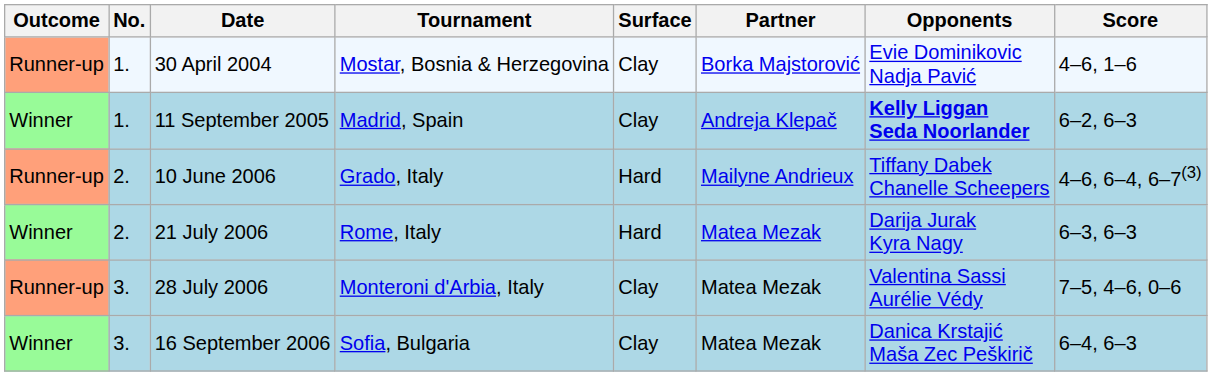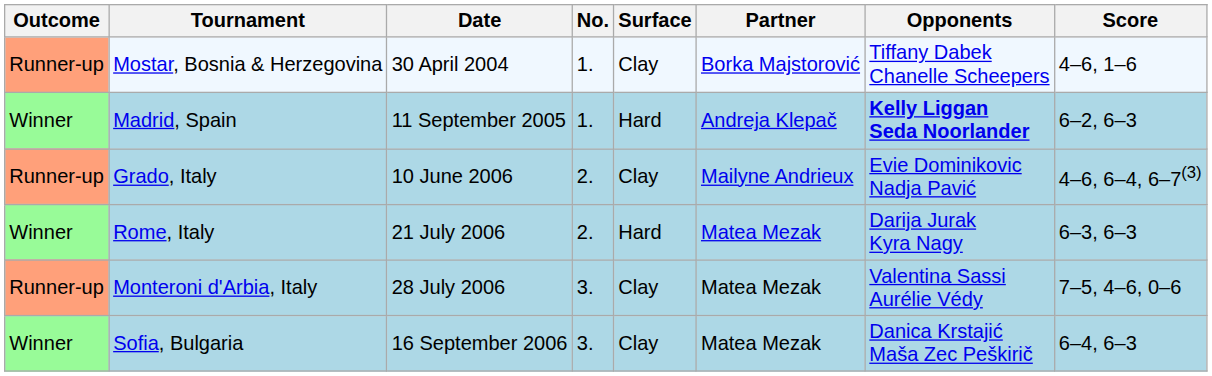 <table class="sortable wikitable" style="font-size:97%;">
 <tr>
 <th>Outcome</th>
+<th>Tournament</th>
+<th>Date</th>
 <th>No.</th>
-<th>Date</th>
-<th>Tournament</th>
 <th>Surface</th>
 <th>Partner</th>
 <th>Opponents</th>
 <th class="unsortable">Score</th>
 </tr>
 <tr style="background:#f0f8ff;">
 <td bgcolor="FFA07A">Runner-up</td>
+<td><a href='#'>Mostar</a>, Bosnia & Herzegovina</td>
+<td>30 April 2004</td>
 <td>1.</td>
-<td>30 April 2004</td>
-<td><a href='#'>Mostar</a>, Bosnia & Herzegovina</td>
 <td>Clay</td>
 <td> <a href='#'>Borka Majstorović</a></td>
-<td> <a href='#'>Evie Dominikovic</a> <br>  <a href='#'>Nadja Pavić</a></td>
+<td> <a href='#'>Tiffany Dabek</a> <br>  <a href='#'>Chanelle Scheepers</a></td>
 <td>4–6, 1–6</td>
 </tr>
 <tr style="background:lightblue;">
 <td bgcolor="98FB98">Winner</td>
+<td><a href='#'>Madrid</a>, Spain</td>
+<td>11 September 2005</td>
 <td>1.</td>
-<td>11 September 2005</td>
-<td><a href='#'>Madrid</a>, Spain</td>
-<td>Clay</td>
+<td>Hard</td>
 <td> <a href='#'>Andreja Klepač</a></td>
 <td><strong> <a href='#'>Kelly Liggan</a> <br>  <a href='#'>Seda Noorlander</a></strong></td>
 <td>6–2, 6–3</td>
 </tr>
 <tr style="background:lightblue;">
 <td bgcolor="FFA07A">Runner-up</td>
+<td><a href='#'>Grado</a>, Italy</td>
+<td>10 June 2006</td>
 <td>2.</td>
-<td>10 June 2006</td>
-<td><a href='#'>Grado</a>, Italy</td>
-<td>Hard</td>
+<td>Clay</td>
 <td> <a href='#'>Mailyne Andrieux</a></td>
-<td> <a href='#'>Tiffany Dabek</a> <br>  <a href='#'>Chanelle Scheepers</a></td>
+<td> <a href='#'>Evie Dominikovic</a> <br>  <a href='#'>Nadja Pavić</a></td>
 <td>4–6, 6–4, 6–7<sup>(3)</sup></td>
 </tr>
 <tr style="background:lightblue;">
 <td bgcolor="98FB98">Winner</td>
+<td><a href='#'>Rome</a>, Italy</td>
+<td>21 July 2006</td>
 <td>2.</td>
-<td>21 July 2006</td>
-<td><a href='#'>Rome</a>, Italy</td>
 <td>Hard</td>
 <td> <a href='#'>Matea Mezak</a></td>
 <td> <a href='#'>Darija Jurak</a> <br>  <a href='#'>Kyra Nagy</a></td>
 <td>6–3, 6–3</td>
 </tr>
 <tr style="background:lightblue;">
 <td style="background:#ffa07a;">Runner-up</td>
+<td><a href='#'>Monteroni d'Arbia</a>, Italy</td>
+<td>28 July 2006</td>
 <td>3.</td>
-<td>28 July 2006</td>
-<td><a href='#'>Monteroni d'Arbia</a>, Italy</td>
 <td>Clay</td>
 <td> Matea Mezak</td>
 <td> <a href='#'>Valentina Sassi</a> <br>  <a href='#'>Aurélie Védy</a></td>
 <td>7–5, 4–6, 0–6</td>
 </tr>
 <tr style="background:lightblue;">
 <td bgcolor="98FB98">Winner</td>
+<td><a href='#'>Sofia</a>, Bulgaria</td>
+<td>16 September 2006</td>
 <td>3.</td>
-<td>16 September 2006</td>
-<td><a href='#'>Sofia</a>, Bulgaria</td>
 <td>Clay</td>
 <td> Matea Mezak</td>
 <td> <a href='#'>Danica Krstajić</a> <br>  <a href='#'>Maša Zec Peškirič</a></td>
 <td>6–4, 6–3</td>
 </tr>
 </table>
